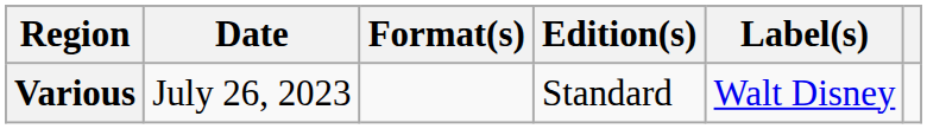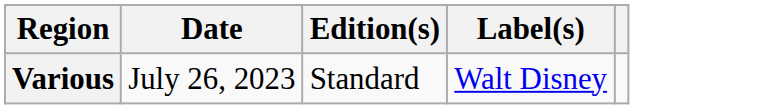 <table class="wikitable plainrowheaders">
 <tr>
 <th scope="col">Region</th>
 <th scope="col">Date</th>
-<th scope="col">Format(s)</th>
 <th scope="col">Edition(s)</th>
 <th scope="col">Label(s)</th>
 <th scope="col"></th>
 </tr>
 <tr>
 <th scope="row">Various</th>
 <td>July 26, 2023</td>
-<td></td>
 <td>Standard</td>
 <td><a href='#'>Walt Disney</a></td>
 <td style="text-align:center;"></td>
 </tr>
 </table>
